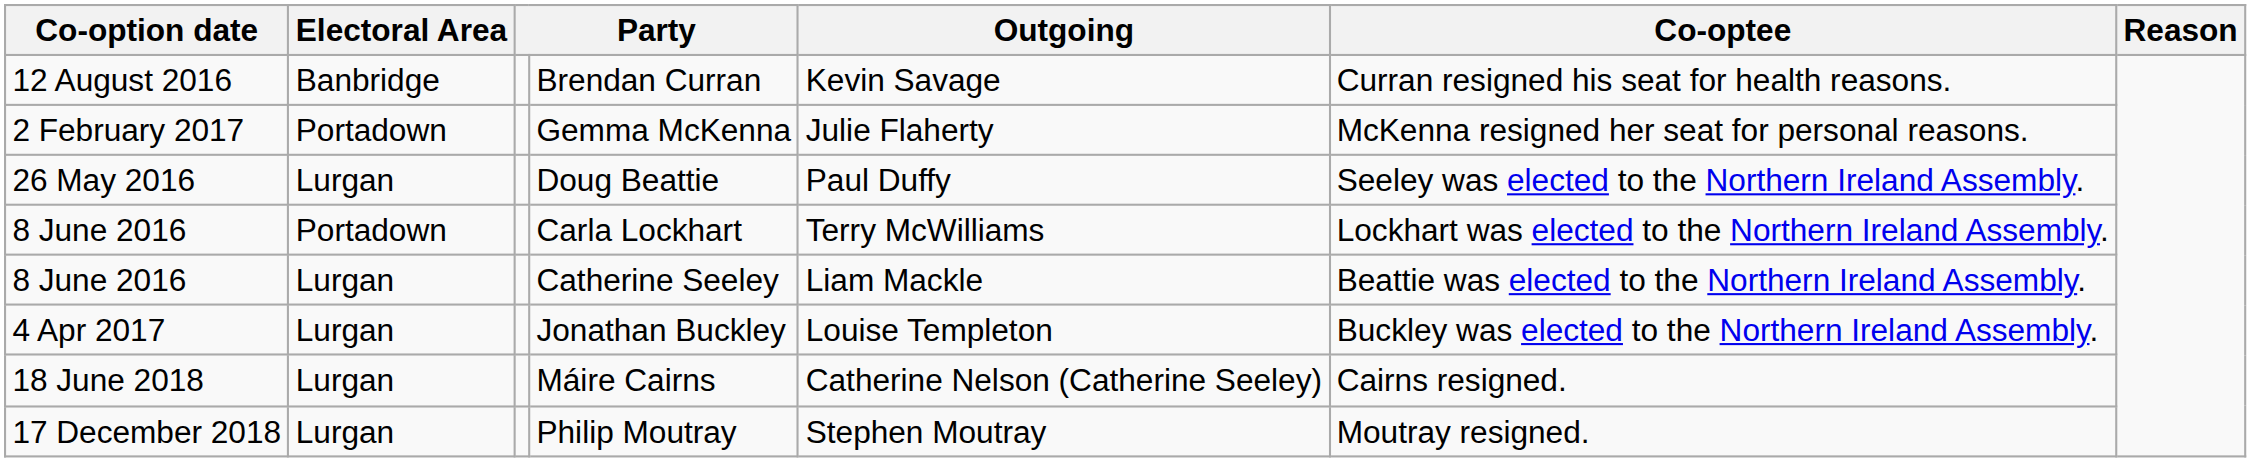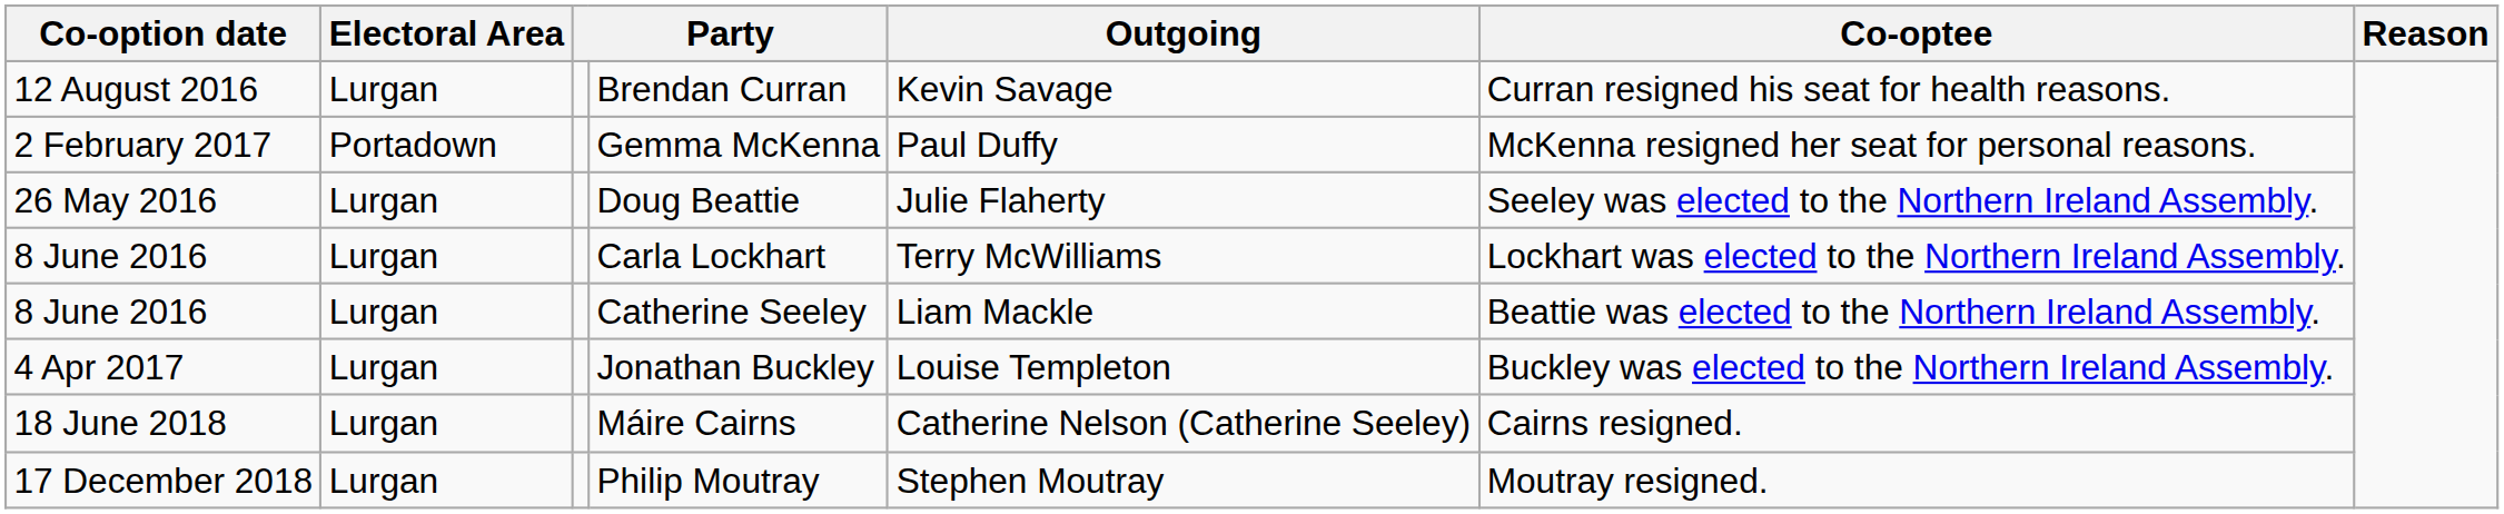 <table class="wikitable" style="font-size: 95%;">
 <tr>
 <th>Co-option date</th>
 <th>Electoral Area</th>
 <th colspan="2">Party</th>
 <th>Outgoing</th>
 <th>Co-optee</th>
 <th>Reason</th>
 </tr>
 <tr>
 <td>12 August 2016</td>
-<td>Banbridge</td>
+<td>Lurgan</td>
 <td></td>
 <td>Brendan Curran</td>
 <td>Kevin Savage</td>
 <td>Curran resigned his seat for health reasons.</td>
 </tr>
 <tr>
 <td>2 February 2017</td>
 <td>Portadown</td>
 <td></td>
 <td>Gemma McKenna</td>
-<td>Julie Flaherty</td>
+<td>Paul Duffy</td>
 <td>McKenna resigned her seat for personal reasons.</td>
 </tr>
 <tr>
 <td>26 May 2016</td>
 <td>Lurgan</td>
 <td></td>
 <td>Doug Beattie</td>
-<td>Paul Duffy</td>
+<td>Julie Flaherty</td>
 <td>Seeley was <a href='#'>elected</a> to the <a href='#'>Northern Ireland Assembly</a>.</td>
 </tr>
 <tr>
 <td>8 June 2016</td>
-<td>Portadown</td>
+<td>Lurgan</td>
 <td></td>
 <td>Carla Lockhart</td>
 <td>Terry McWilliams</td>
 <td>Lockhart was <a href='#'>elected</a> to the <a href='#'>Northern Ireland Assembly</a>.</td>
 </tr>
 <tr>
 <td>8 June 2016</td>
 <td>Lurgan</td>
 <td></td>
 <td>Catherine Seeley</td>
 <td>Liam Mackle</td>
 <td>Beattie was <a href='#'>elected</a> to the <a href='#'>Northern Ireland Assembly</a>.</td>
 </tr>
 <tr>
 <td>4 Apr 2017</td>
 <td>Lurgan</td>
 <td></td>
 <td>Jonathan Buckley</td>
 <td>Louise Templeton</td>
 <td>Buckley was <a href='#'>elected</a> to the <a href='#'>Northern Ireland Assembly</a>.</td>
 </tr>
 <tr>
 <td>18 June 2018</td>
 <td>Lurgan</td>
 <td></td>
 <td>Máire Cairns</td>
 <td>Catherine Nelson (Catherine Seeley)</td>
 <td>Cairns resigned.</td>
 </tr>
 <tr>
 <td>17 December 2018</td>
 <td>Lurgan</td>
 <td></td>
 <td>Philip Moutray</td>
 <td>Stephen Moutray</td>
 <td>Moutray resigned.</td>
 </tr>
 </table>
